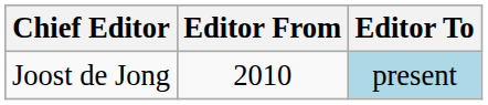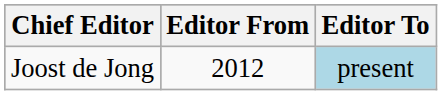 <table class="wikitable sortable">
 <tr>
 <th>Chief Editor</th>
 <th>Editor From</th>
 <th>Editor To</th>
 </tr>
 <tr>
 <td sortname>Joost de Jong</td>
-<td align=center>2010</td>
+<td align=center>2012</td>
 <td align=center style="background: lightblue;">present</td>
 </tr>
 </table>
